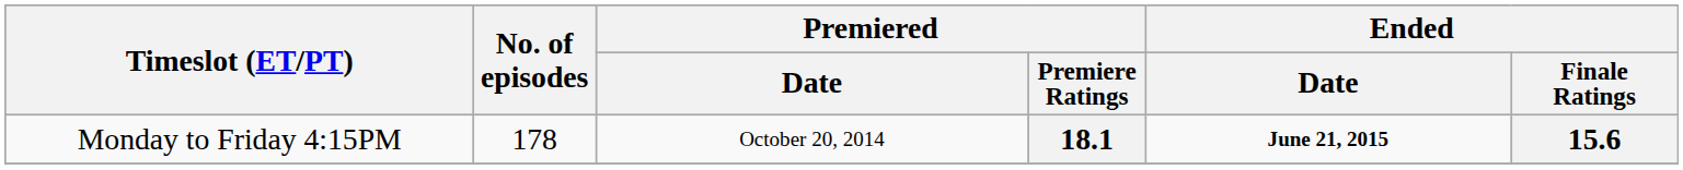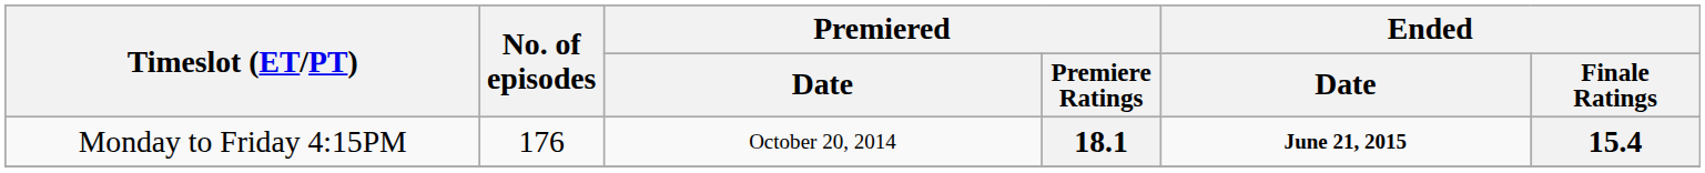 <table class="wikitable plainrowheaders" style="text-align:center; width:100%;">
 <tr>
 <th scope="col" style="width:28%;" rowspan="2">Timeslot (<a href='#'>ET</a>/<a href='#'>PT</a>)</th>
 <th scope="col" style="width:7%;" rowspan="2">No. of<br>episodes</th>
 <th scope="col" colspan=2>Premiered</th>
 <th scope="col" colspan=2>Ended</th>
 </tr>
 <tr>
 <th scope="col">Date</th>
 <th scope="col" span style="width:7%; font-size:smaller; line-height:100%;">Premiere<br>Ratings</th>
 <th scope="col">Date</th>
 <th scope="col" span style="width:10%; font-size:smaller; line-height:100%;">Finale<br>Ratings</th>
 </tr>
 <tr>
 <td>Monday to Friday 4:15PM</td>
-<td>178</td>
+<td>176</td>
 <td style="font-size:11px;line-height:110%">October 20, 2014</td>
 <th>18.1</th>
 <td style="font-size:11px;line-height:110%"><strong>June 21, 2015</strong></td>
-<th>15.6</th>
+<th>15.4</th>
 </tr>
 <tr>
 </tr>
 </table>
